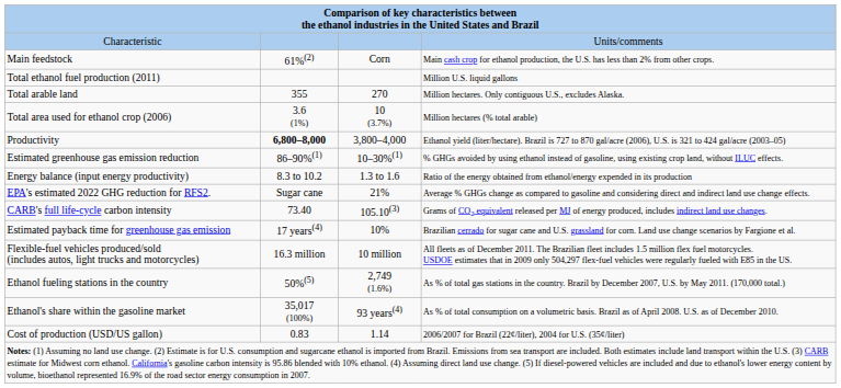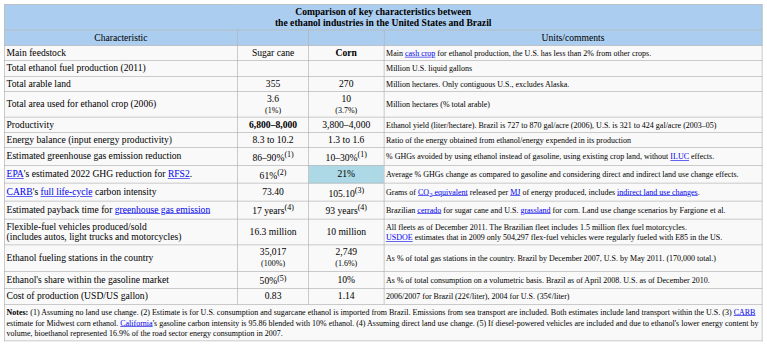 <table class="wikitable" style="margin: 1em auto 1em auto">
 <tr>
 <th colspan="4" style="text-align:center; background:#abcdef;">Comparison of key characteristics between<br>the ethanol industries in the United States and Brazil</th>
 </tr>
 <tr align=center>
 <td style="background:#abcdef;">Characteristic</td>
 <td style="background:#abcdef;"></td>
 <td style="background:#abcdef;"></td>
 <td style="background:#abcdef;">Units/comments</td>
 </tr>
 <tr>
 <td>Main feedstock</td>
-<td align=center>61%<sup>(2)</sup></td>
-<td align=center>Corn</td>
+<td align=center>Sugar cane</td>
+<td align=center><strong>Corn</strong></td>
 <td><small>Main <a href='#'>cash crop</a> for ethanol production, the U.S. has less than 2% from other crops.</small></td>
 </tr>
 <tr>
 <td>Total ethanol fuel production (2011)</td>
 <td></td>
 <td></td>
 <td><small>Million U.S. liquid gallons </small></td>
 </tr>
 <tr>
 <td>Total arable land</td>
 <td align=center>355</td>
 <td align=center>270</td>
 <td><small>Million hectares. Only contiguous U.S., excludes Alaska.</small></td>
 </tr>
 <tr>
 <td>Total area used for ethanol crop (2006)</td>
 <td align=center>3.6<br><small>(1%)</small></td>
 <td align=center>10<br><small>(3.7%)</small></td>
 <td><small>Million hectares (% total arable)</small></td>
 </tr>
 <tr>
 <td>Productivity</td>
 <td align=center><strong>6,800–8,000</strong></td>
 <td align=center>3,800–4,000</td>
 <td><small>Ethanol yield (liter/hectare). Brazil is 727 to 870 gal/acre (2006), U.S. is 321 to 424 gal/acre (2003–05)</small></td>
 </tr>
 <tr>
+<td>Energy balance (input energy productivity)</td>
+<td align=center>8.3 to 10.2</td>
+<td align=center>1.3 to 1.6</td>
+<td><small>Ratio of the energy obtained from ethanol/energy expended in its production</small></td>
+</tr>
+<tr>
 <td>Estimated greenhouse gas emission reduction</td>
 <td align=center>86–90%<sup>(1)</sup></td>
 <td align=center>10–30%<sup>(1)</sup></td>
 <td><small> % GHGs avoided by using ethanol instead of gasoline, using existing crop land, without <a href='#'>ILUC</a> effects.</small></td>
 </tr>
 <tr>
-<td>Energy balance (input energy productivity)</td>
-<td align=center>8.3 to 10.2</td>
-<td align=center>1.3 to 1.6</td>
-<td><small>Ratio of the energy obtained from ethanol/energy expended in its production</small></td>
-</tr>
-<tr>
 <td><a href='#'>EPA</a>'s estimated 2022 GHG reduction for <a href='#'>RFS2</a>.</td>
-<td align=center>Sugar cane</td>
-<td align=center>21%</td>
+<td align=center>61%<sup>(2)</sup></td>
+<td align=center style="background: lightblue;">21%</td>
 <td><small>Average % GHGs change as compared to gasoline and considering direct and indirect land use change effects.</small></td>
 </tr>
 <tr>
 <td><a href='#'>CARB</a>'s <a href='#'>full life-cycle</a> carbon intensity</td>
 <td align=center>73.40</td>
 <td align=center>105.10<sup>(3)</sup></td>
 <td><small>Grams of <a href='#'>CO<sub>2</sub> equivalent</a> released per <a href='#'>MJ</a> of energy produced, includes <a href='#'>indirect land use changes</a>.</small></td>
 </tr>
 <tr>
 <td>Estimated payback time for <a href='#'>greenhouse gas emission</a></td>
 <td align=center>17 years<sup>(4)</sup></td>
-<td align=center>10%</td>
+<td align=center>93 years<sup>(4)</sup></td>
 <td><small>Brazilian <a href='#'>cerrado</a> for sugar cane and U.S. <a href='#'>grassland</a> for corn. Land use change scenarios by Fargione et al.</small></td>
 </tr>
 <tr>
 <td>Flexible-fuel vehicles produced/sold<br>(includes autos, light trucks and motorcycles)</td>
 <td align=center>16.3 million</td>
 <td align=center>10 million</td>
 <td><small> All fleets as of December 2011. The Brazilian fleet includes 1.5 million flex fuel motorcycles.<br><a href='#'>USDOE</a> estimates that in 2009 only 504,297 flex-fuel vehicles were regularly fueled with E85 in the US.</small></td>
 </tr>
 <tr>
 <td>Ethanol fueling stations in the country</td>
-<td align=center>50%<sup>(5)</sup></td>
+<td align=center>35,017<br><small>(100%)</small></td>
 <td align=center>2,749<br><small>(1.6%)</small></td>
 <td><small>As % of total gas stations in the country. Brazil by December 2007, U.S. by May 2011. (170,000 total.)</small></td>
 </tr>
 <tr>
 <td>Ethanol's share within the gasoline market</td>
-<td align=center>35,017<br><small>(100%)</small></td>
-<td align=center>93 years<sup>(4)</sup></td>
+<td align=center>50%<sup>(5)</sup></td>
+<td align=center>10%</td>
 <td><small>As % of total consumption on a volumetric basis. Brazil as of April 2008. U.S. as of December 2010.</small></td>
 </tr>
 <tr>
 <td>Cost of production (USD/US gallon)</td>
 <td align=center>0.83</td>
 <td align=center>1.14</td>
 <td><small>2006/2007 for Brazil (22¢/liter), 2004 for U.S. (35¢/liter) </small></td>
 </tr>
 <tr>
 <td colspan="4" style="text-align:left;"><small><strong>Notes:</strong> (1) Assuming no land use change. (2) Estimate is for U.S. consumption and sugarcane ethanol is imported from Brazil. Emissions from sea transport are included. Both estimates include land transport within the U.S. (3) <a href='#'>CARB</a> estimate for Midwest corn ethanol. <a href='#'>California</a>'s gasoline carbon intensity is 95.86 blended with 10% ethanol. (4) Assuming direct land use change. (5) If diesel-powered vehicles are included and due to ethanol's lower energy content by volume, bioethanol represented 16.9% of the road sector energy consumption in 2007.</small></td>
 </tr>
 </table>
